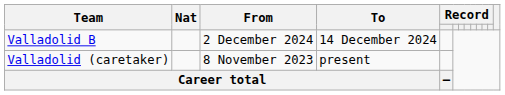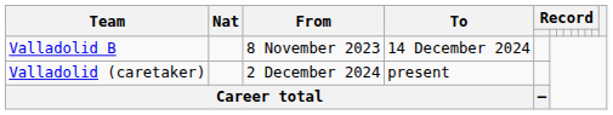 <table class="wikitable" style="text-align: center">
 <tr>
 <th rowspan="2">Team</th>
 <th rowspan="2">Nat</th>
 <th rowspan="2">From</th>
 <th rowspan="2">To</th>
 <th colspan="8">Record</th>
 <th rowspan=2></th>
 </tr>
 <tr>
 <th></th>
 <th></th>
 <th></th>
 <th></th>
 <th></th>
 <th></th>
 <th></th>
 <th></th>
 </tr>
 <tr>
 <td align="left"><a href='#'>Valladolid B</a></td>
 <td></td>
-<td align=left>2 December 2024</td>
+<td align=left>8 November 2023</td>
 <td align=left>14 December 2024<br></td>
 <td></td>
 </tr>
 <tr>
 <td align="left"><a href='#'>Valladolid</a> (caretaker)</td>
 <td></td>
-<td align=left>8 November 2023</td>
+<td align=left>2 December 2024</td>
 <td align=left>present<br></td>
 <td></td>
 </tr>
 <tr>
 <th colspan=4><strong>Career total</strong><br></th>
 <th>—</th>
 </tr>
 </table>
